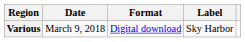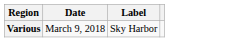 <table class="wikitable plainrowheaders">
 <tr>
 <th scope="col">Region</th>
 <th scope="col">Date</th>
-<th scope="col">Format</th>
 <th scope="col">Label</th>
 <th scope="col"></th>
 </tr>
 <tr>
 <th scope="row">Various</th>
 <td>March 9, 2018</td>
-<td><a href='#'>Digital download</a></td>
 <td>Sky Harbor</td>
 <td align="center"></td>
 </tr>
 </table>
